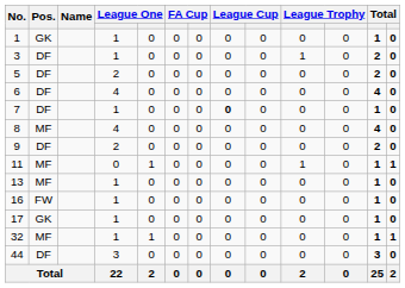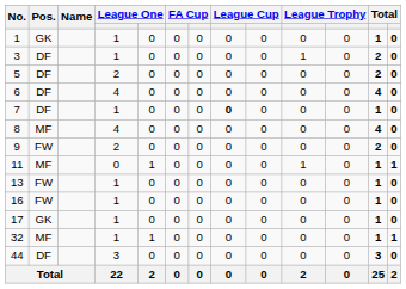 <table class="wikitable sortable" style="text-align: center;">
 <tr>
 <th rowspan="2">No.</th>
 <th rowspan="2">Pos.</th>
 <th rowspan="2">Name</th>
 <th colspan="2"><a href='#'>League One</a></th>
 <th colspan="2"><a href='#'>FA Cup</a></th>
 <th colspan="2"><a href='#'>League Cup</a></th>
 <th colspan="2"><a href='#'>League Trophy</a></th>
 <th colspan="2">Total</th>
 </tr>
 <tr>
 <th></th>
 <th></th>
 <th></th>
 <th></th>
 <th></th>
 <th></th>
 <th></th>
 <th></th>
 <th></th>
 <th></th>
 </tr>
 <tr>
 <td>1</td>
 <td>GK</td>
 <td></td>
 <td>1</td>
 <td>0</td>
 <td>0</td>
 <td>0</td>
 <td>0</td>
 <td>0</td>
 <td>0</td>
 <td>0</td>
 <td><strong>1</strong></td>
 <td><strong>0</strong></td>
 </tr>
 <tr>
 <td>3</td>
 <td>DF</td>
 <td></td>
 <td>1</td>
 <td>0</td>
 <td>0</td>
 <td>0</td>
 <td>0</td>
 <td>0</td>
 <td>1</td>
 <td>0</td>
 <td><strong>2</strong></td>
 <td><strong>0</strong></td>
 </tr>
 <tr>
 <td>5</td>
 <td>DF</td>
 <td></td>
 <td>2</td>
 <td>0</td>
 <td>0</td>
 <td>0</td>
 <td>0</td>
 <td>0</td>
 <td>0</td>
 <td>0</td>
 <td><strong>2</strong></td>
 <td><strong>0</strong></td>
 </tr>
 <tr>
 <td>6</td>
 <td>DF</td>
 <td></td>
 <td>4</td>
 <td>0</td>
 <td>0</td>
 <td>0</td>
 <td>0</td>
 <td>0</td>
 <td>0</td>
 <td>0</td>
 <td><strong>4</strong></td>
 <td><strong>0</strong></td>
 </tr>
 <tr>
 <td>7</td>
 <td>DF</td>
 <td></td>
 <td>1</td>
 <td>0</td>
 <td>0</td>
 <td>0</td>
 <td><strong>0</strong></td>
 <td>0</td>
 <td>0</td>
 <td>0</td>
 <td><strong>1</strong></td>
 <td><strong>0</strong></td>
 </tr>
 <tr>
 <td>8</td>
 <td>MF</td>
 <td></td>
 <td>4</td>
 <td>0</td>
 <td>0</td>
 <td>0</td>
 <td>0</td>
 <td>0</td>
 <td>0</td>
 <td>0</td>
 <td><strong>4</strong></td>
 <td><strong>0</strong></td>
 </tr>
 <tr>
 <td>9</td>
-<td>DF</td>
+<td>FW</td>
 <td></td>
 <td>2</td>
 <td>0</td>
 <td>0</td>
 <td>0</td>
 <td>0</td>
 <td>0</td>
 <td>0</td>
 <td>0</td>
 <td><strong>2</strong></td>
 <td><strong>0</strong></td>
 </tr>
 <tr>
 <td>11</td>
 <td>MF</td>
 <td></td>
 <td>0</td>
 <td>1</td>
 <td>0</td>
 <td>0</td>
 <td>0</td>
 <td>0</td>
 <td>1</td>
 <td>0</td>
 <td><strong>1</strong></td>
 <td><strong>1</strong></td>
 </tr>
 <tr>
 <td>13</td>
-<td>MF</td>
+<td>FW</td>
 <td></td>
 <td>1</td>
 <td>0</td>
 <td>0</td>
 <td>0</td>
 <td>0</td>
 <td>0</td>
 <td>0</td>
 <td>0</td>
 <td><strong>1</strong></td>
 <td><strong>0</strong></td>
 </tr>
 <tr>
 <td>16</td>
 <td>FW</td>
 <td></td>
 <td>1</td>
 <td>0</td>
 <td>0</td>
 <td>0</td>
 <td>0</td>
 <td>0</td>
 <td>0</td>
 <td>0</td>
 <td><strong>1</strong></td>
 <td><strong>0</strong></td>
 </tr>
 <tr>
 <td>17</td>
 <td>GK</td>
 <td></td>
 <td>1</td>
 <td>0</td>
 <td>0</td>
 <td>0</td>
 <td>0</td>
 <td>0</td>
 <td>0</td>
 <td>0</td>
 <td><strong>1</strong></td>
 <td><strong>0</strong></td>
 </tr>
 <tr>
 <td>32</td>
 <td>MF</td>
 <td></td>
 <td>1</td>
 <td>1</td>
 <td>0</td>
 <td>0</td>
 <td>0</td>
 <td>0</td>
 <td>0</td>
 <td>0</td>
 <td><strong>1</strong></td>
 <td><strong>1</strong></td>
 </tr>
 <tr>
 <td>44</td>
 <td>DF</td>
 <td></td>
 <td>3</td>
 <td>0</td>
 <td>0</td>
 <td>0</td>
 <td>0</td>
 <td>0</td>
 <td>0</td>
 <td>0</td>
 <td><strong>3</strong></td>
 <td><strong>0</strong></td>
 </tr>
 <tr>
 <th colspan=3>Total</th>
 <th>22</th>
 <th>2</th>
 <th>0</th>
 <th>0</th>
 <th>0</th>
 <th>0</th>
 <th>2</th>
 <th>0</th>
 <th>25</th>
 <th>2</th>
 </tr>
 </table>
